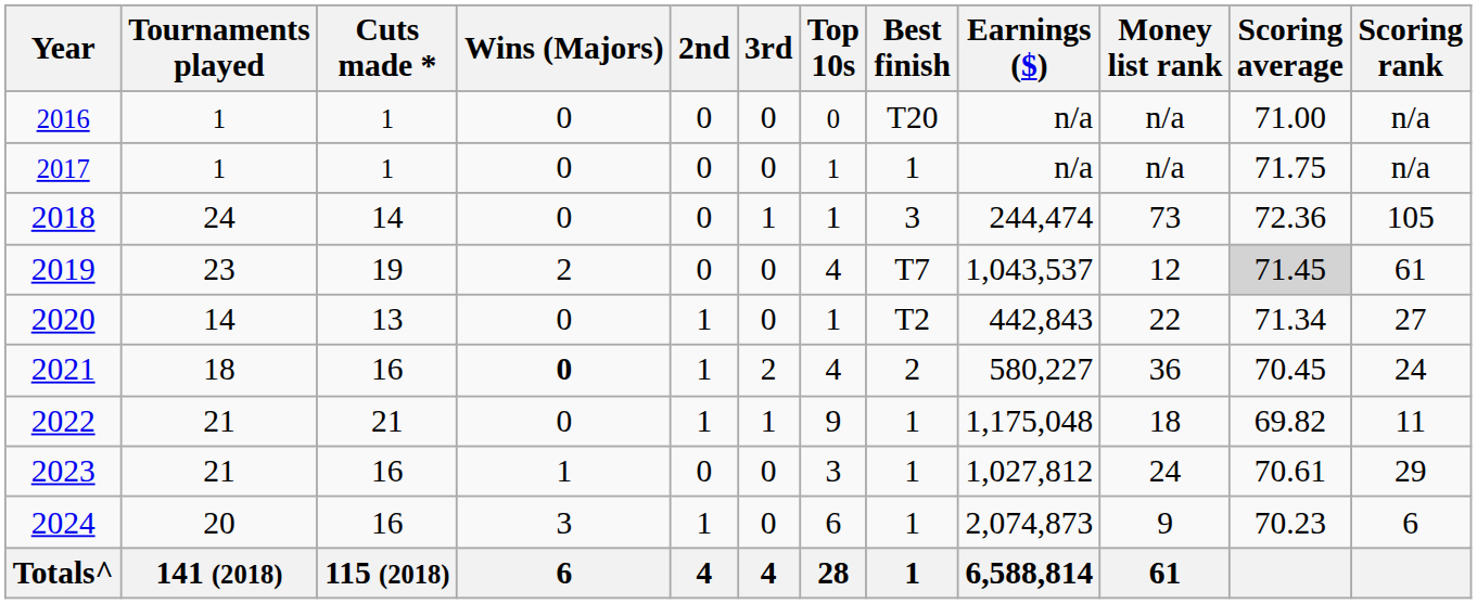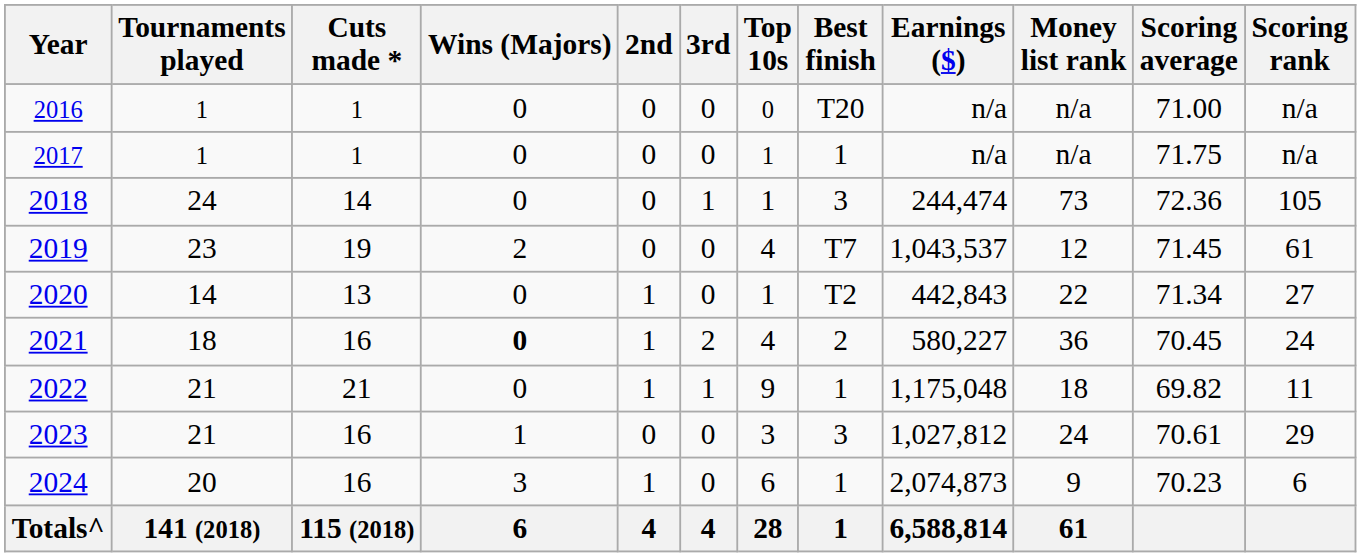 <table class="wikitable" style="text-align:center;">
 <tr>
 <th>Year</th>
 <th>Tournaments <br>played</th>
 <th>Cuts <br>made *</th>
 <th>Wins (Majors)</th>
 <th>2nd</th>
 <th>3rd</th>
 <th>Top <br>10s</th>
 <th>Best <br>finish</th>
 <th>Earnings<br>(<a href='#'>$</a>)</th>
 <th>Money<br>list rank</th>
 <th>Scoring <br> average</th>
 <th>Scoring<br>rank</th>
 </tr>
 <tr>
 <td><small><a href='#'>2016</a></small></td>
 <td><small>1</small></td>
 <td><small>1</small></td>
 <td>0</td>
 <td>0</td>
 <td>0</td>
 <td><small>0</small></td>
 <td>T20</td>
 <td align=right>n/a</td>
 <td>n/a</td>
 <td>71.00</td>
 <td>n/a</td>
 </tr>
 <tr>
 <td><small><a href='#'>2017</a></small></td>
 <td><small>1</small></td>
 <td><small>1</small></td>
 <td>0</td>
 <td>0</td>
 <td>0</td>
 <td><small>1</small></td>
 <td>1</td>
 <td align=right>n/a</td>
 <td>n/a</td>
 <td>71.75</td>
 <td>n/a</td>
 </tr>
 <tr>
 <td><a href='#'>2018</a></td>
 <td>24</td>
 <td>14</td>
 <td>0</td>
 <td>0</td>
 <td>1</td>
 <td>1</td>
 <td>3</td>
 <td align=right>244,474</td>
 <td>73</td>
 <td>72.36</td>
 <td>105</td>
 </tr>
 <tr>
 <td><a href='#'>2019</a></td>
 <td>23</td>
 <td>19</td>
 <td>2</td>
 <td>0</td>
 <td>0</td>
 <td>4</td>
 <td>T7</td>
 <td align=right>1,043,537</td>
 <td>12</td>
-<td style="background: lightgrey;">71.45</td>
+<td>71.45</td>
 <td>61</td>
 </tr>
 <tr>
 <td><a href='#'>2020</a></td>
 <td>14</td>
 <td>13</td>
 <td>0</td>
 <td>1</td>
 <td>0</td>
 <td>1</td>
 <td>T2</td>
 <td align=right>442,843</td>
 <td>22</td>
 <td>71.34</td>
 <td>27</td>
 </tr>
 <tr>
 <td><a href='#'>2021</a></td>
 <td>18</td>
 <td>16</td>
 <td><strong>0</strong></td>
 <td>1</td>
 <td>2</td>
 <td>4</td>
 <td>2</td>
 <td align=right>580,227</td>
 <td>36</td>
 <td>70.45</td>
 <td>24</td>
 </tr>
 <tr>
 <td><a href='#'>2022</a></td>
 <td>21</td>
 <td>21</td>
 <td>0</td>
 <td>1</td>
 <td>1</td>
 <td>9</td>
 <td>1</td>
 <td align=right>1,175,048</td>
 <td>18</td>
 <td>69.82</td>
 <td>11</td>
 </tr>
 <tr>
 <td><a href='#'>2023</a></td>
 <td>21</td>
 <td>16</td>
 <td>1</td>
 <td>0</td>
 <td>0</td>
 <td>3</td>
-<td>1</td>
+<td>3</td>
 <td align=right>1,027,812</td>
 <td>24</td>
 <td>70.61</td>
 <td>29</td>
 </tr>
 <tr>
 <td><a href='#'>2024</a></td>
 <td>20</td>
 <td>16</td>
 <td>3</td>
 <td>1</td>
 <td>0</td>
 <td>6</td>
 <td>1</td>
 <td align=right>2,074,873</td>
 <td>9</td>
 <td>70.23</td>
 <td>6</td>
 </tr>
 <tr>
 <th>Totals^</th>
 <th>141 <small>(2018)</small>  </th>
 <th>115 <small>(2018)</small> </th>
 <th>6 </th>
 <th>4 </th>
 <th>4 </th>
 <th>28 </th>
 <th>1 </th>
 <th align=right>6,588,814 </th>
 <th>61 </th>
 <th></th>
 <th></th>
 </tr>
 </table>
